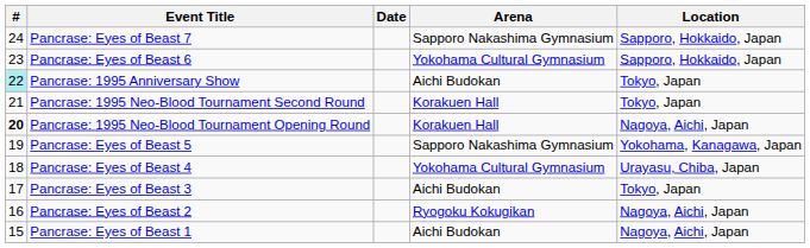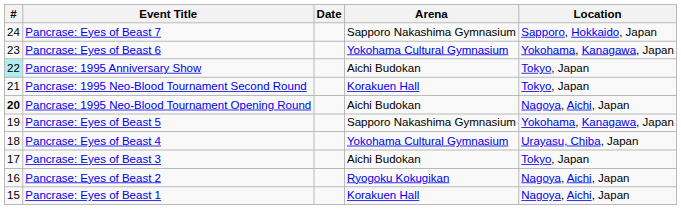 <table class="sortable wikitable succession-box" style="font-size:90%;">
 <tr>
 <th scope="col">#</th>
 <th scope="col">Event Title</th>
 <th scope="col">Date</th>
 <th scope="col">Arena</th>
 <th scope="col">Location</th>
 </tr>
 <tr>
 <td align=center>24</td>
 <td><a href='#'>Pancrase: Eyes of Beast 7</a></td>
 <td></td>
 <td>Sapporo Nakashima Gymnasium</td>
 <td><a href='#'>Sapporo</a>, <a href='#'>Hokkaido</a>, Japan</td>
 </tr>
 <tr>
 <td align=center>23</td>
 <td><a href='#'>Pancrase: Eyes of Beast 6</a></td>
 <td></td>
 <td><a href='#'>Yokohama Cultural Gymnasium</a></td>
-<td><a href='#'>Sapporo</a>, <a href='#'>Hokkaido</a>, Japan</td>
+<td><a href='#'>Yokohama</a>, <a href='#'>Kanagawa</a>, Japan</td>
 </tr>
 <tr>
 <td align=center style="background: paleturquoise;">22</td>
 <td><a href='#'>Pancrase: 1995 Anniversary Show</a></td>
 <td></td>
 <td>Aichi Budokan</td>
 <td><a href='#'>Tokyo</a>, Japan</td>
 </tr>
 <tr>
 <td align=center>21</td>
 <td><a href='#'>Pancrase: 1995 Neo-Blood Tournament Second Round</a></td>
 <td></td>
 <td><a href='#'>Korakuen Hall</a></td>
 <td><a href='#'>Tokyo</a>, Japan</td>
 </tr>
 <tr>
 <td align=center><strong>20</strong></td>
 <td><a href='#'>Pancrase: 1995 Neo-Blood Tournament Opening Round</a></td>
 <td></td>
-<td><a href='#'>Korakuen Hall</a></td>
+<td>Aichi Budokan</td>
 <td><a href='#'>Nagoya</a>, <a href='#'>Aichi</a>, Japan</td>
 </tr>
 <tr>
 <td align=center>19</td>
 <td><a href='#'>Pancrase: Eyes of Beast 5</a></td>
 <td></td>
 <td>Sapporo Nakashima Gymnasium</td>
 <td><a href='#'>Yokohama</a>, <a href='#'>Kanagawa</a>, Japan</td>
 </tr>
 <tr>
 <td align=center>18</td>
 <td><a href='#'>Pancrase: Eyes of Beast 4</a></td>
 <td></td>
 <td><a href='#'>Yokohama Cultural Gymnasium</a></td>
 <td><a href='#'>Urayasu, Chiba</a>, Japan</td>
 </tr>
 <tr>
 <td align=center>17</td>
 <td><a href='#'>Pancrase: Eyes of Beast 3</a></td>
 <td></td>
 <td>Aichi Budokan</td>
 <td><a href='#'>Tokyo</a>, Japan</td>
 </tr>
 <tr>
 <td align=center>16</td>
 <td><a href='#'>Pancrase: Eyes of Beast 2</a></td>
 <td></td>
 <td><a href='#'>Ryogoku Kokugikan</a></td>
 <td><a href='#'>Nagoya</a>, <a href='#'>Aichi</a>, Japan</td>
 </tr>
 <tr>
 <td align=center>15</td>
 <td><a href='#'>Pancrase: Eyes of Beast 1</a></td>
 <td></td>
-<td>Aichi Budokan</td>
+<td><a href='#'>Korakuen Hall</a></td>
 <td><a href='#'>Nagoya</a>, <a href='#'>Aichi</a>, Japan</td>
 </tr>
 </table>
